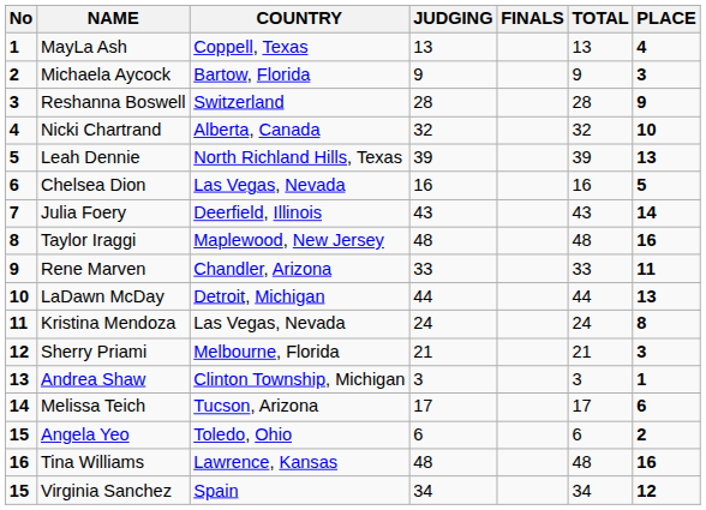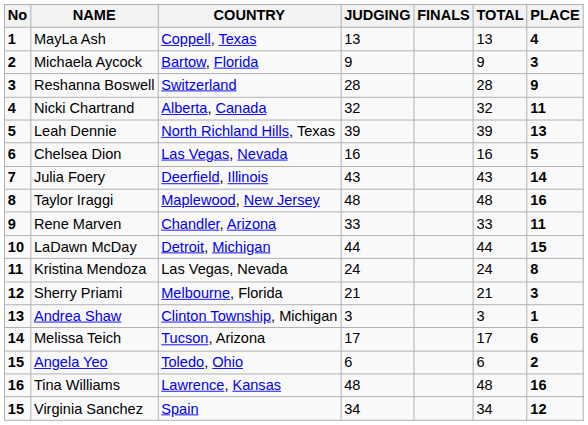 <table class="wikitable">
 <tr>
 <th>No</th>
 <th>NAME</th>
 <th>COUNTRY</th>
 <th>JUDGING</th>
 <th>FINALS</th>
 <th>TOTAL</th>
 <th>PLACE</th>
 </tr>
 <tr>
 <td><strong>1</strong></td>
 <td>MayLa Ash</td>
 <td> <a href='#'>Coppell</a>, <a href='#'>Texas</a></td>
 <td>13</td>
 <td></td>
 <td>13</td>
 <td><strong>4</strong></td>
 </tr>
 <tr>
 <td><strong>2</strong></td>
 <td>Michaela Aycock</td>
 <td> <a href='#'>Bartow</a>, <a href='#'>Florida</a></td>
 <td>9</td>
 <td></td>
 <td>9</td>
 <td><strong>3</strong></td>
 </tr>
 <tr>
 <td><strong>3</strong></td>
 <td>Reshanna Boswell</td>
 <td> <a href='#'>Switzerland</a></td>
 <td>28</td>
 <td></td>
 <td>28</td>
 <td><strong>9</strong></td>
 </tr>
 <tr>
 <td><strong>4</strong></td>
 <td>Nicki Chartrand</td>
 <td> <a href='#'>Alberta</a>, <a href='#'>Canada</a></td>
 <td>32</td>
 <td></td>
 <td>32</td>
-<td><strong>10</strong></td>
+<td><strong>11</strong></td>
 </tr>
 <tr>
 <td><strong>5</strong></td>
 <td>Leah Dennie</td>
 <td> <a href='#'>North Richland Hills</a>, Texas</td>
 <td>39</td>
 <td></td>
 <td>39</td>
 <td><strong>13</strong></td>
 </tr>
 <tr>
 <td><strong>6</strong></td>
 <td>Chelsea Dion</td>
 <td> <a href='#'>Las Vegas</a>, <a href='#'>Nevada</a></td>
 <td>16</td>
 <td></td>
 <td>16</td>
 <td><strong>5</strong></td>
 </tr>
 <tr>
 <td><strong>7</strong></td>
 <td>Julia Foery</td>
 <td> <a href='#'>Deerfield</a>, <a href='#'>Illinois</a></td>
 <td>43</td>
 <td></td>
 <td>43</td>
 <td><strong>14</strong></td>
 </tr>
 <tr>
 <td><strong>8</strong></td>
 <td>Taylor Iraggi</td>
 <td> <a href='#'>Maplewood</a>, <a href='#'>New Jersey</a></td>
 <td>48</td>
 <td></td>
 <td>48</td>
 <td><strong>16</strong></td>
 </tr>
 <tr>
 <td><strong>9</strong></td>
 <td>Rene Marven</td>
 <td> <a href='#'>Chandler</a>, <a href='#'>Arizona</a></td>
 <td>33</td>
 <td></td>
 <td>33</td>
 <td><strong>11</strong></td>
 </tr>
 <tr>
 <td><strong>10</strong></td>
 <td>LaDawn McDay</td>
 <td> <a href='#'>Detroit</a>, <a href='#'>Michigan</a></td>
 <td>44</td>
 <td></td>
 <td>44</td>
-<td><strong>13</strong></td>
+<td><strong>15</strong></td>
 </tr>
 <tr>
 <td><strong>11</strong></td>
 <td>Kristina Mendoza</td>
 <td> Las Vegas, Nevada</td>
 <td>24</td>
 <td></td>
 <td>24</td>
 <td><strong>8</strong></td>
 </tr>
 <tr>
 <td><strong>12</strong></td>
 <td>Sherry Priami</td>
 <td> <a href='#'>Melbourne</a>, Florida</td>
 <td>21</td>
 <td></td>
 <td>21</td>
 <td><strong>3</strong></td>
 </tr>
 <tr>
 <td><strong>13</strong></td>
 <td><a href='#'>Andrea Shaw</a></td>
 <td> <a href='#'>Clinton Township</a>, Michigan</td>
 <td>3</td>
 <td></td>
 <td>3</td>
 <td><strong>1</strong></td>
 </tr>
 <tr>
 <td><strong>14</strong></td>
 <td>Melissa Teich</td>
 <td> <a href='#'>Tucson</a>, Arizona</td>
 <td>17</td>
 <td></td>
 <td>17</td>
 <td><strong>6</strong></td>
 </tr>
 <tr>
 <td><strong>15</strong></td>
 <td><a href='#'>Angela Yeo</a></td>
 <td> <a href='#'>Toledo</a>, <a href='#'>Ohio</a></td>
 <td>6</td>
 <td></td>
 <td>6</td>
 <td><strong>2</strong></td>
 </tr>
 <tr>
 <td><strong>16</strong></td>
 <td>Tina Williams</td>
 <td> <a href='#'>Lawrence</a>, <a href='#'>Kansas</a></td>
 <td>48</td>
 <td></td>
 <td>48</td>
 <td><strong>16</strong></td>
 </tr>
 <tr>
 <td><strong>15</strong></td>
 <td>Virginia Sanchez</td>
 <td> <a href='#'>Spain</a></td>
 <td>34</td>
 <td></td>
 <td>34</td>
 <td><strong>12</strong></td>
 </tr>
 </table>
